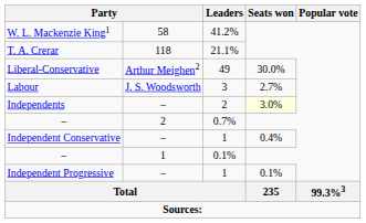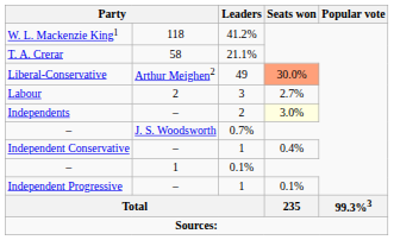 <table class="wikitable">
 <tr>
 <th colspan="2">Party</th>
 <th>Leaders</th>
 <th>Seats won</th>
 <th>Popular vote</th>
 </tr>
 <tr>
 <td><a href='#'>W. L. Mackenzie King</a><sup>1</sup></td>
-<td align=center>58</td>
+<td align=center>118</td>
 <td align=center>41.2%</td>
 </tr>
 <tr>
 <td><a href='#'>T. A. Crerar</a></td>
-<td align=center>118</td>
+<td align=center>58</td>
 <td align=center>21.1%</td>
 </tr>
 <tr>
 <td><a href='#'>Liberal-Conservative</a></td>
 <td><a href='#'>Arthur Meighen</a><sup>2</sup></td>
 <td align=center>49</td>
-<td align=center>30.0%</td>
+<td align=center style="background: lightsalmon;">30.0%</td>
 </tr>
 <tr>
 <td><a href='#'>Labour</a></td>
-<td><a href='#'>J. S. Woodsworth</a></td>
+<td align=center>2</td>
 <td align=center>3</td>
 <td align=center>2.7%</td>
 </tr>
 <tr>
 <td><a href='#'>Independents</a></td>
 <td align=center>–</td>
 <td align=center>2</td>
 <td align=center style="background: lightyellow;">3.0%</td>
 </tr>
 <tr>
 <td align=center>–</td>
-<td align=center>2</td>
+<td><a href='#'>J. S. Woodsworth</a></td>
 <td align=center>0.7%</td>
 </tr>
 <tr>
 <td><a href='#'>Independent Conservative</a></td>
 <td align=center>–</td>
 <td align=center>1</td>
 <td align=center>0.4%</td>
 </tr>
 <tr>
 <td align=center>–</td>
 <td align=center>1</td>
 <td align=center>0.1%</td>
 </tr>
 <tr>
 <td><a href='#'>Independent Progressive</a></td>
 <td align=center>–</td>
 <td align=center>1</td>
 <td align=center>0.1%</td>
 </tr>
 <tr>
 <th colspan=3 align=left>Total</th>
 <th align=center>235</th>
 <th align=center>99.3%<sup>3</sup></th>
 </tr>
 <tr>
 <td align="center" colspan=5><strong>Sources:</strong>  </td>
 </tr>
 </table>
